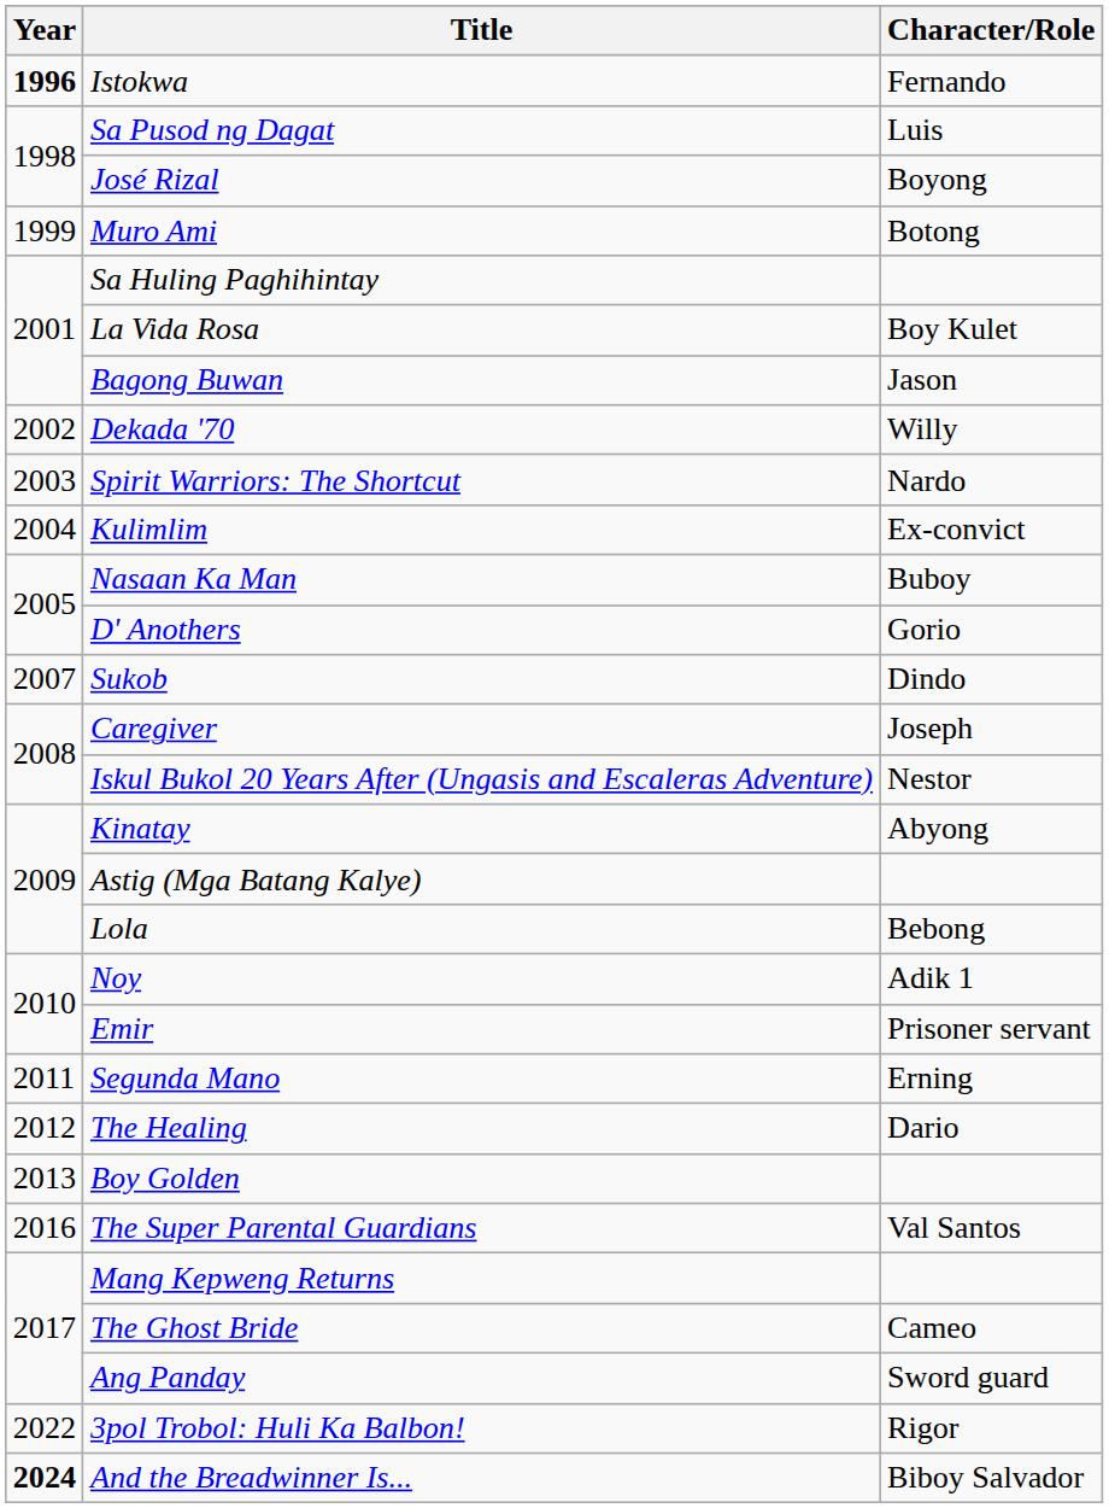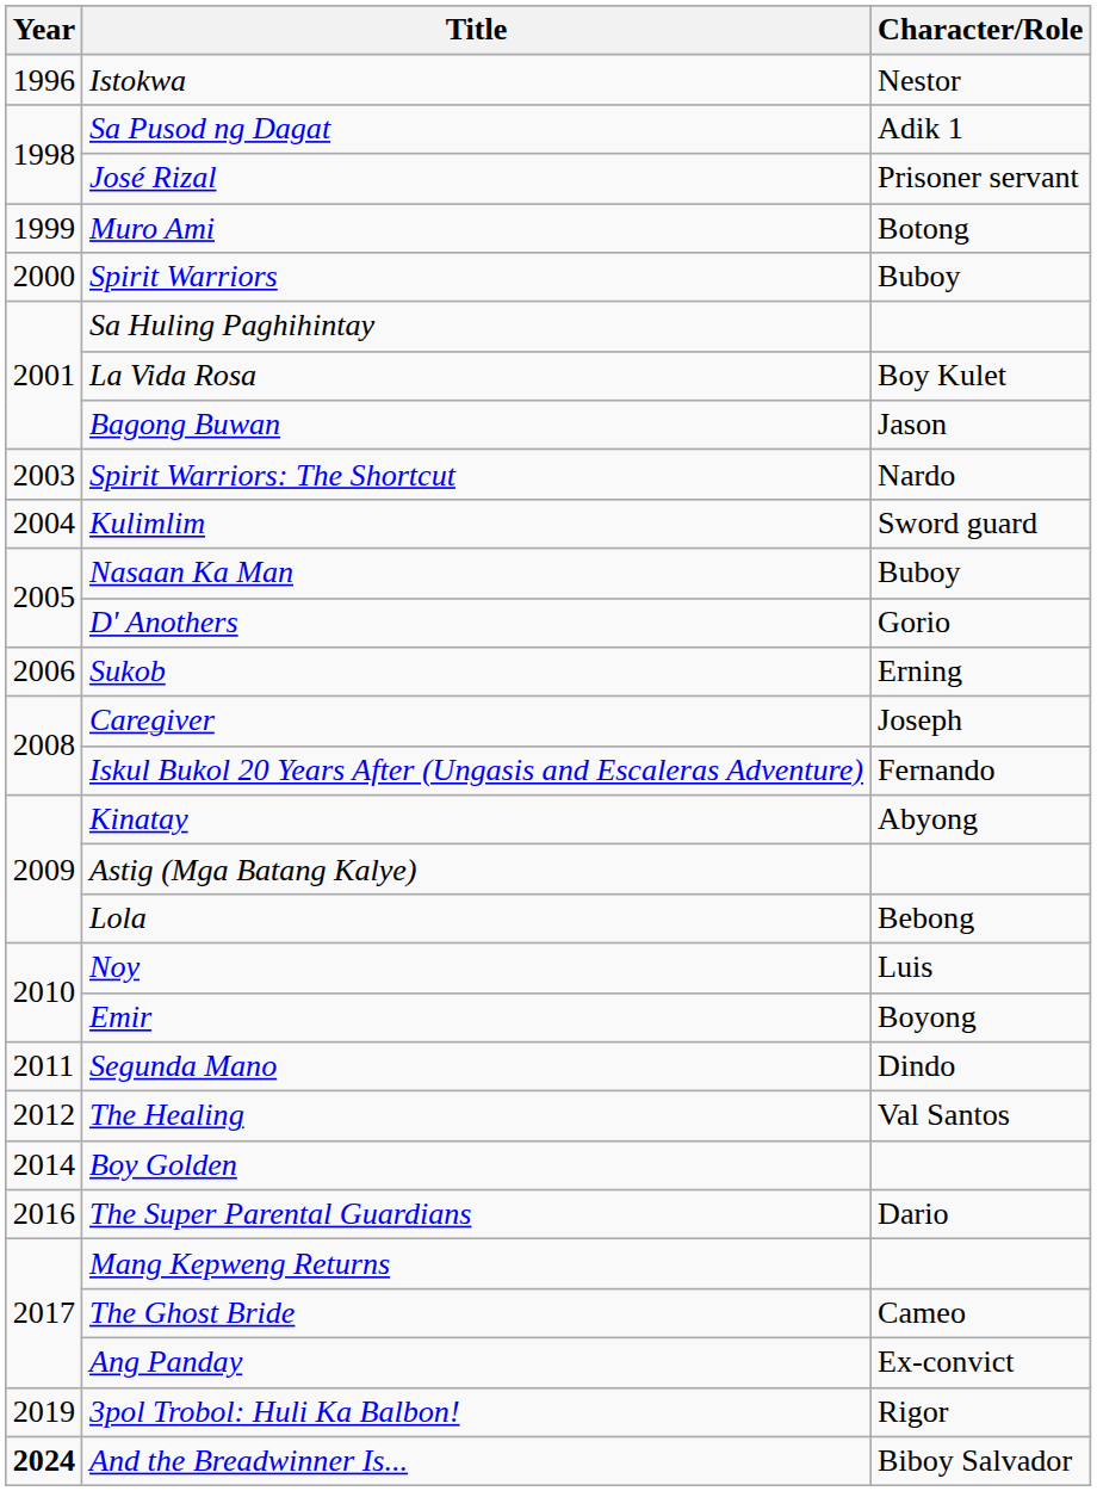 <table class="wikitable">
 <tr style="background:#b0c4de; text-align:center;">
 <th>Year</th>
 <th>Title</th>
 <th>Character/Role</th>
 </tr>
 <tr>
-<td><strong>1996</strong></td>
+<td>1996</td>
 <td><em>Istokwa</em></td>
-<td>Fernando</td>
+<td>Nestor</td>
 </tr>
 <tr>
 <td rowspan="2">1998</td>
 <td><em><a href='#'>Sa Pusod ng Dagat</a></em></td>
-<td>Luis</td>
+<td>Adik 1</td>
 </tr>
 <tr>
 <td><em><a href='#'>José Rizal</a></em></td>
-<td>Boyong</td>
+<td>Prisoner servant</td>
 </tr>
 <tr>
 <td>1999</td>
 <td><em><a href='#'>Muro Ami</a></em></td>
 <td>Botong</td>
+</tr>
+<tr>
+<td>2000</td>
+<td><em><a href='#'>Spirit Warriors</a></em></td>
+<td>Buboy</td>
 </tr>
 <tr>
 <td rowspan="3">2001</td>
 <td><em>Sa Huling Paghihintay</em></td>
 <td></td>
 </tr>
 <tr>
 <td><em>La Vida Rosa</em></td>
 <td>Boy Kulet</td>
 </tr>
 <tr>
 <td><em><a href='#'>Bagong Buwan</a></em></td>
 <td>Jason</td>
 </tr>
 <tr>
-<td>2002</td>
-<td><em><a href='#'>Dekada '70</a></em></td>
-<td>Willy</td>
-</tr>
-<tr>
 <td>2003</td>
 <td><em><a href='#'>Spirit Warriors: The Shortcut</a></em></td>
 <td>Nardo</td>
 </tr>
 <tr>
 <td>2004</td>
 <td><em><a href='#'>Kulimlim</a></em></td>
-<td>Ex-convict</td>
+<td>Sword guard</td>
 </tr>
 <tr>
 <td rowspan="2">2005</td>
 <td><em><a href='#'>Nasaan Ka Man</a></em></td>
 <td>Buboy</td>
 </tr>
 <tr>
 <td><em><a href='#'>D' Anothers</a></em></td>
 <td>Gorio</td>
 </tr>
 <tr>
-<td>2007</td>
+<td>2006</td>
 <td><em><a href='#'>Sukob</a></em></td>
-<td>Dindo</td>
+<td>Erning</td>
 </tr>
 <tr>
 <td rowspan="2">2008</td>
 <td><em><a href='#'>Caregiver</a></em></td>
 <td>Joseph</td>
 </tr>
 <tr>
 <td><em><a href='#'>Iskul Bukol 20 Years After (Ungasis and Escaleras Adventure)</a></em></td>
-<td>Nestor</td>
+<td>Fernando</td>
 </tr>
 <tr>
 <td rowspan="3">2009</td>
 <td><em><a href='#'>Kinatay</a></em></td>
 <td>Abyong</td>
 </tr>
 <tr>
 <td><em>Astig (Mga Batang Kalye)</em></td>
 <td></td>
 </tr>
 <tr>
 <td><em>Lola</em></td>
 <td>Bebong</td>
 </tr>
 <tr>
 <td rowspan="2">2010</td>
 <td><em><a href='#'>Noy</a></em></td>
-<td>Adik 1</td>
+<td>Luis</td>
 </tr>
 <tr>
 <td><em><a href='#'>Emir</a></em></td>
-<td>Prisoner servant</td>
+<td>Boyong</td>
 </tr>
 <tr>
 <td rowspan="1">2011</td>
 <td><em><a href='#'>Segunda Mano</a></em></td>
-<td>Erning</td>
+<td>Dindo</td>
 </tr>
 <tr>
 <td>2012</td>
 <td><em><a href='#'>The Healing</a></em></td>
-<td>Dario</td>
+<td>Val Santos</td>
 </tr>
 <tr>
-<td>2013</td>
+<td>2014</td>
 <td><em><a href='#'>Boy Golden</a></em></td>
 <td></td>
 </tr>
 <tr>
 <td>2016</td>
 <td><em><a href='#'>The Super Parental Guardians</a></em></td>
-<td>Val Santos</td>
+<td>Dario</td>
 </tr>
 <tr>
 <td rowspan=3>2017</td>
 <td><em><a href='#'>Mang Kepweng Returns</a></em></td>
 <td></td>
 </tr>
 <tr>
 <td><em><a href='#'>The Ghost Bride</a></em></td>
 <td>Cameo</td>
 </tr>
 <tr>
 <td><em><a href='#'>Ang Panday</a></em></td>
-<td>Sword guard</td>
+<td>Ex-convict</td>
 </tr>
 <tr>
-<td>2022</td>
+<td>2019</td>
 <td><em><a href='#'>3pol Trobol: Huli Ka Balbon!</a></em></td>
 <td>Rigor</td>
 </tr>
 <tr>
 <td><strong>2024</strong></td>
 <td><em><a href='#'>And the Breadwinner Is...</a></em></td>
 <td>Biboy Salvador</td>
 </tr>
 </table>
